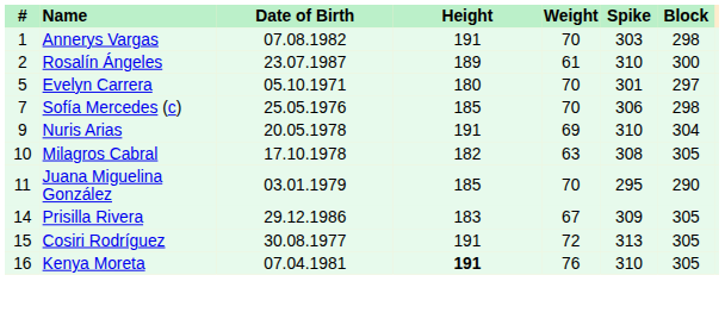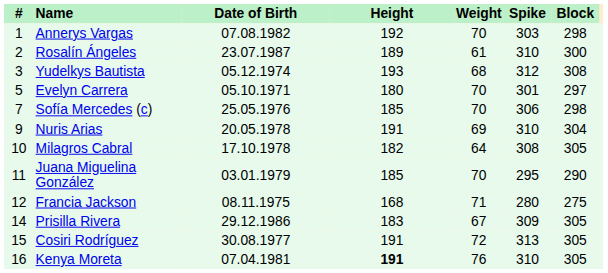 <table border=0 cellpadding=2 cellspacing=0  |- bgcolor=#FFECCE style="text-align:center; font-size:90%;" width=100%>
 <tr bgcolor=#BBF0C9>
 <th width=5%>#</th>
 <th width=25% align=left>Name</th>
 <th width=25%>Date of Birth</th>
 <th width=21%>Height</th>
 <th width=8%>Weight</th>
 <th width=8%>Spike</th>
 <th width=8%>Block</th>
 </tr>
 <tr bgcolor=#E7FAEC>
 <td>1</td>
 <td align=left><a href='#'>Annerys Vargas</a></td>
 <td>07.08.1982</td>
-<td>191</td>
+<td>192</td>
 <td>70</td>
 <td>303</td>
 <td>298</td>
 <td></td>
 </tr>
 <tr bgcolor=#E7FAEC>
 <td>2</td>
 <td align=left><a href='#'>Rosalín Ángeles</a></td>
 <td>23.07.1987</td>
 <td>189</td>
 <td>61</td>
 <td>310</td>
 <td>300</td>
+<td></td>
+</tr>
+<tr bgcolor=#E7FAEC>
+<td>3</td>
+<td align=left><a href='#'>Yudelkys Bautista</a></td>
+<td>05.12.1974</td>
+<td>193</td>
+<td>68</td>
+<td>312</td>
+<td>308</td>
 <td></td>
 </tr>
 <tr bgcolor=#E7FAEC>
 <td>5</td>
 <td align=left><a href='#'>Evelyn Carrera</a></td>
 <td>05.10.1971</td>
 <td>180</td>
 <td>70</td>
 <td>301</td>
 <td>297</td>
 <td></td>
 </tr>
 <tr bgcolor=#E7FAEC>
 <td>7</td>
 <td align=left><a href='#'>Sofía Mercedes</a> (<a href='#'>c</a>)</td>
 <td>25.05.1976</td>
 <td>185</td>
 <td>70</td>
 <td>306</td>
 <td>298</td>
 <td></td>
 </tr>
 <tr bgcolor=#E7FAEC>
 <td>9</td>
 <td align=left><a href='#'>Nuris Arias</a></td>
 <td>20.05.1978</td>
 <td>191</td>
 <td>69</td>
 <td>310</td>
 <td>304</td>
 <td></td>
 </tr>
 <tr bgcolor=#E7FAEC>
 <td>10</td>
 <td align=left><a href='#'>Milagros Cabral</a></td>
 <td>17.10.1978</td>
 <td>182</td>
-<td>63</td>
+<td>64</td>
 <td>308</td>
 <td>305</td>
 <td></td>
 </tr>
 <tr bgcolor=#E7FAEC>
 <td>11</td>
 <td align=left><a href='#'>Juana Miguelina González</a></td>
 <td>03.01.1979</td>
 <td>185</td>
 <td>70</td>
 <td>295</td>
 <td>290</td>
+<td></td>
+</tr>
+<tr bgcolor=#E7FAEC>
+<td>12</td>
+<td align=left><a href='#'>Francia Jackson</a></td>
+<td>08.11.1975</td>
+<td>168</td>
+<td>71</td>
+<td>280</td>
+<td>275</td>
 <td></td>
 </tr>
 <tr bgcolor=#E7FAEC>
 <td>14</td>
 <td align=left><a href='#'>Prisilla Rivera</a></td>
 <td>29.12.1986</td>
 <td>183</td>
 <td>67</td>
 <td>309</td>
 <td>305</td>
 <td></td>
 </tr>
 <tr bgcolor=#E7FAEC>
 <td>15</td>
 <td align=left><a href='#'>Cosiri Rodríguez</a></td>
 <td>30.08.1977</td>
 <td>191</td>
 <td>72</td>
 <td>313</td>
 <td>305</td>
 <td></td>
 </tr>
 <tr bgcolor=#E7FAEC>
 <td>16</td>
 <td align=left><a href='#'>Kenya Moreta</a></td>
 <td>07.04.1981</td>
 <td><strong>191</strong></td>
 <td>76</td>
 <td>310</td>
 <td>305</td>
 <td></td>
 </tr>
 </table>
